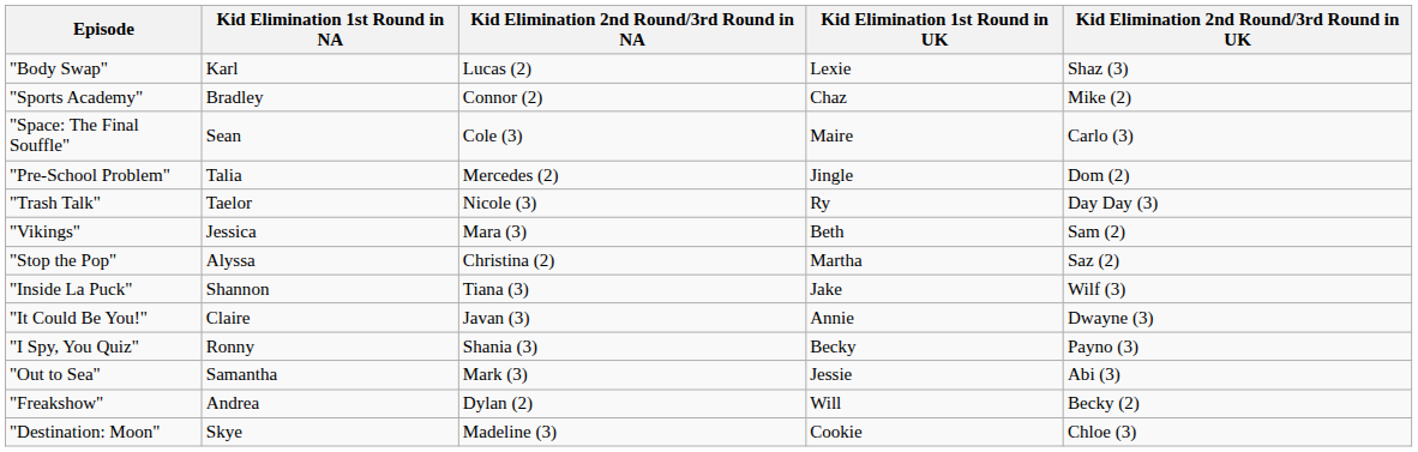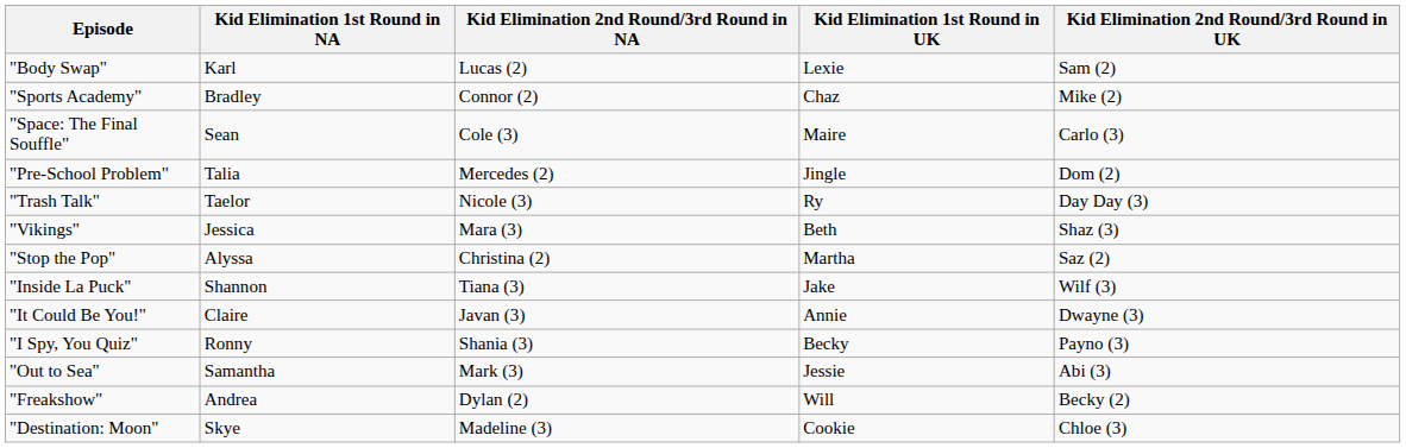 <table class="wikitable">
 <tr>
 <th>Episode</th>
 <th>Kid Elimination 1st Round in NA</th>
 <th>Kid Elimination 2nd Round/3rd Round in NA</th>
 <th>Kid Elimination 1st Round in UK</th>
 <th>Kid Elimination 2nd Round/3rd Round in UK</th>
 </tr>
 <tr>
 <td>"Body Swap"</td>
 <td>Karl</td>
 <td>Lucas (2)</td>
 <td>Lexie</td>
-<td>Shaz (3)</td>
+<td>Sam (2)</td>
 </tr>
 <tr>
 <td>"Sports Academy"</td>
 <td>Bradley</td>
 <td>Connor (2)</td>
 <td>Chaz</td>
 <td>Mike (2)</td>
 </tr>
 <tr>
 <td>"Space: The Final Souffle"</td>
 <td>Sean</td>
 <td>Cole (3)</td>
 <td>Maire</td>
 <td>Carlo (3)</td>
 </tr>
 <tr>
 <td>"Pre-School Problem"</td>
 <td>Talia</td>
 <td>Mercedes (2)</td>
 <td>Jingle</td>
 <td>Dom (2)</td>
 </tr>
 <tr>
 <td>"Trash Talk"</td>
 <td>Taelor</td>
 <td>Nicole (3)</td>
 <td>Ry</td>
 <td>Day Day (3)</td>
 </tr>
 <tr>
 <td>"Vikings"</td>
 <td>Jessica</td>
 <td>Mara (3)</td>
 <td>Beth</td>
-<td>Sam (2)</td>
+<td>Shaz (3)</td>
 </tr>
 <tr>
 <td>"Stop the Pop"</td>
 <td>Alyssa</td>
 <td>Christina (2)</td>
 <td>Martha</td>
 <td>Saz (2)</td>
 </tr>
 <tr>
 <td>"Inside La Puck"</td>
 <td>Shannon</td>
 <td>Tiana (3)</td>
 <td>Jake</td>
 <td>Wilf (3)</td>
 </tr>
 <tr>
 <td>"It Could Be You!"</td>
 <td>Claire</td>
 <td>Javan (3)</td>
 <td>Annie</td>
 <td>Dwayne (3)</td>
 </tr>
 <tr>
 <td>"I Spy, You Quiz"</td>
 <td>Ronny</td>
 <td>Shania (3)</td>
 <td>Becky</td>
 <td>Payno (3)</td>
 </tr>
 <tr>
 <td>"Out to Sea"</td>
 <td>Samantha</td>
 <td>Mark (3)</td>
 <td>Jessie</td>
 <td>Abi (3)</td>
 </tr>
 <tr>
 <td>"Freakshow"</td>
 <td>Andrea</td>
 <td>Dylan (2)</td>
 <td>Will</td>
 <td>Becky (2)</td>
 </tr>
 <tr>
 <td>"Destination: Moon"</td>
 <td>Skye</td>
 <td>Madeline (3)</td>
 <td>Cookie</td>
 <td>Chloe (3)</td>
 </tr>
 </table>
